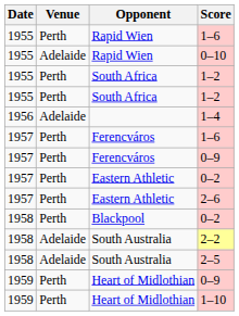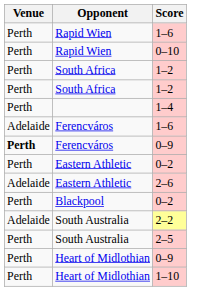 <table class="wikitable" style="text-align:left">
 <tr>
-<th>Date</th>
 <th>Venue</th>
 <th>Opponent</th>
 <th>Score</th>
 </tr>
 <tr>
-<td>1955</td>
 <td>Perth</td>
 <td> <a href='#'>Rapid Wien</a></td>
 <td bgcolor=ffcccc>1–6</td>
 </tr>
 <tr>
-<td>1955</td>
-<td>Adelaide</td>
+<td>Perth</td>
 <td> <a href='#'>Rapid Wien</a></td>
 <td bgcolor=ffcccc>0–10</td>
 </tr>
 <tr>
-<td>1955</td>
 <td>Perth</td>
 <td> <a href='#'>South Africa</a></td>
 <td bgcolor=ffcccc>1–2</td>
 </tr>
 <tr>
-<td>1955</td>
 <td>Perth</td>
 <td> <a href='#'>South Africa</a></td>
 <td bgcolor=ffcccc>1–2</td>
 </tr>
 <tr>
-<td>1956</td>
-<td>Adelaide</td>
+<td>Perth</td>
 <td></td>
 <td bgcolor=ffcccc>1–4</td>
 </tr>
 <tr>
-<td>1957</td>
-<td>Perth</td>
+<td>Adelaide</td>
 <td> <a href='#'>Ferencváros</a></td>
 <td bgcolor=ffcccc>1–6</td>
 </tr>
 <tr>
-<td>1957</td>
-<td>Perth</td>
+<td><strong>Perth</strong></td>
 <td> <a href='#'>Ferencváros</a></td>
 <td bgcolor=ffcccc>0–9</td>
 </tr>
 <tr>
-<td>1957</td>
 <td>Perth</td>
 <td> <a href='#'>Eastern Athletic</a></td>
 <td bgcolor=ffcccc>0–2</td>
 </tr>
 <tr>
-<td>1957</td>
-<td>Perth</td>
+<td>Adelaide</td>
 <td> <a href='#'>Eastern Athletic</a></td>
 <td bgcolor=ffcccc>2–6</td>
 </tr>
 <tr>
-<td>1958</td>
 <td>Perth</td>
 <td> <a href='#'>Blackpool</a></td>
 <td bgcolor=ffcccc>0–2</td>
 </tr>
 <tr>
-<td>1958</td>
 <td>Adelaide</td>
 <td> South Australia</td>
 <td bgcolor=ffff99>2–2</td>
 </tr>
 <tr>
-<td>1958</td>
-<td>Adelaide</td>
+<td>Perth</td>
 <td> South Australia</td>
 <td bgcolor=ffcccc>2–5</td>
 </tr>
 <tr>
-<td>1959</td>
 <td>Perth</td>
 <td> <a href='#'>Heart of Midlothian</a></td>
 <td bgcolor=ffcccc>0–9</td>
 </tr>
 <tr>
-<td>1959</td>
 <td>Perth</td>
 <td> <a href='#'>Heart of Midlothian</a></td>
 <td bgcolor=ffcccc>1–10</td>
 </tr>
 </table>
